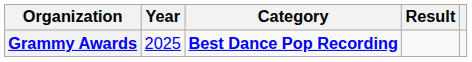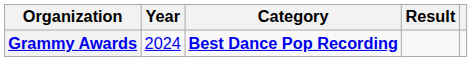 <table class="wikitable sortable plainrowheaders" style="border:none; margin:0;">
 <tr>
 <th scope="col">Organization</th>
 <th scope="col">Year</th>
 <th scope="col">Category</th>
 <th scope="col">Result</th>
 <th class="unsortable" scope="col"></th>
 </tr>
 <tr>
 <th scope="row"><a href='#'>Grammy Awards</a></th>
-<td><a href='#'>2025</a></td>
+<td><a href='#'>2024</a></td>
 <td><strong><a href='#'>Best Dance Pop Recording</a></strong></td>
 <td></td>
 <td align="center"></td>
 </tr>
 </table>
